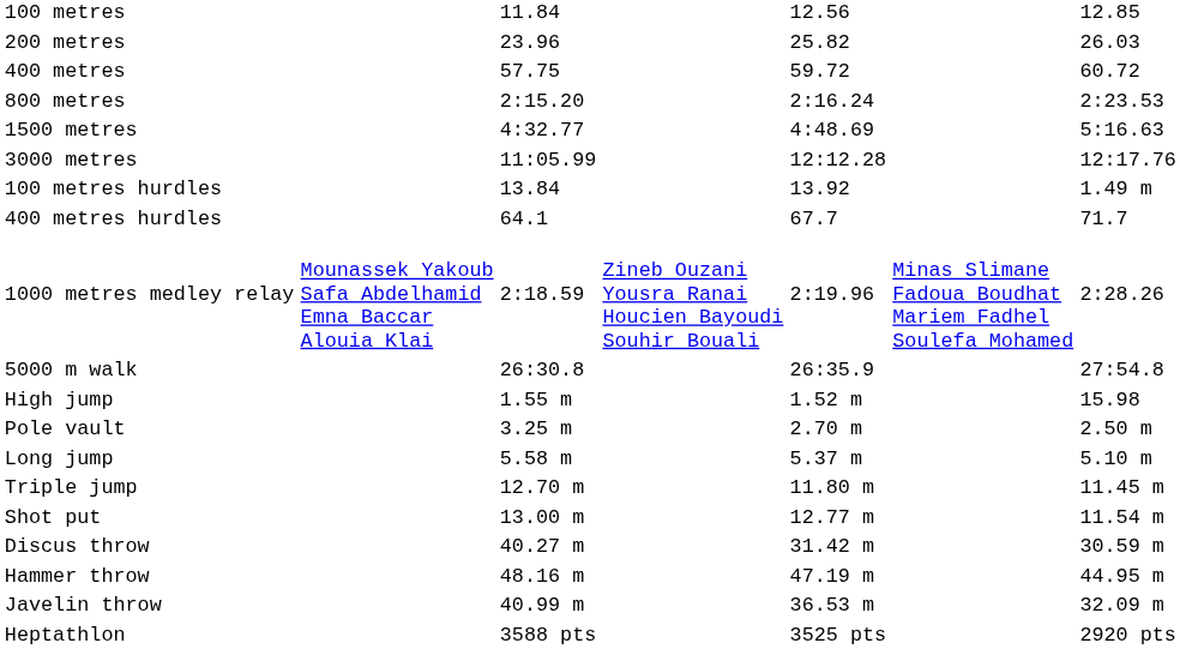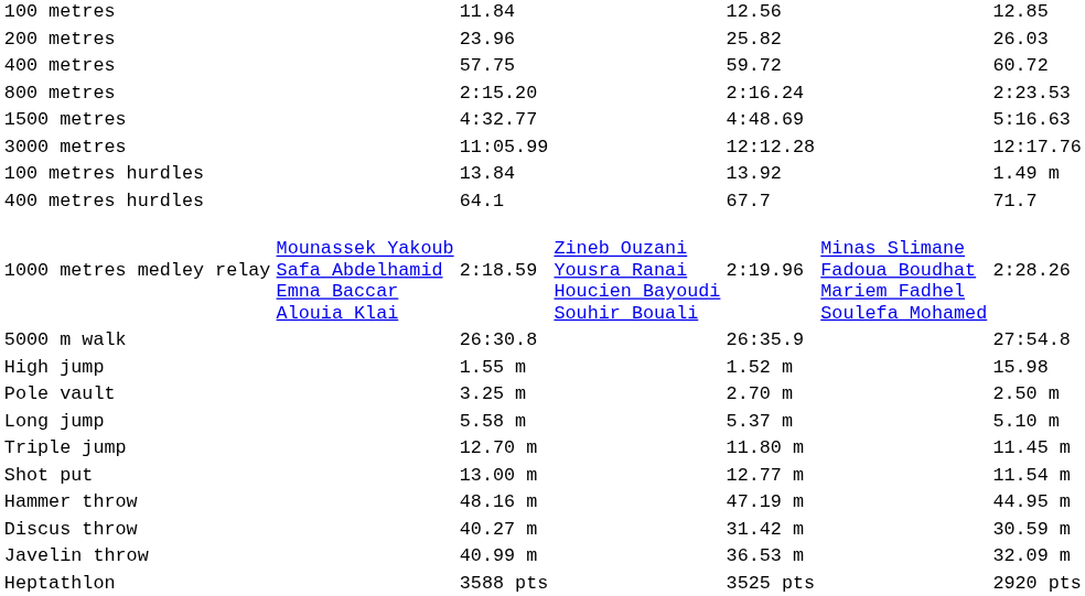 <table>
 <tr>
 <td>100 metres</td>
 <td></td>
 <td>11.84</td>
 <td></td>
 <td>12.56</td>
 <td></td>
 <td>12.85</td>
 </tr>
 <tr>
 <td>200 metres</td>
 <td></td>
 <td>23.96</td>
 <td></td>
 <td>25.82</td>
 <td></td>
 <td>26.03</td>
 </tr>
 <tr>
 <td>400 metres</td>
 <td></td>
 <td>57.75</td>
 <td></td>
 <td>59.72</td>
 <td></td>
 <td>60.72</td>
 </tr>
 <tr>
 <td>800 metres</td>
 <td></td>
 <td>2:15.20</td>
 <td></td>
 <td>2:16.24</td>
 <td></td>
 <td>2:23.53</td>
 </tr>
 <tr>
 <td>1500 metres</td>
 <td></td>
 <td>4:32.77</td>
 <td></td>
 <td>4:48.69</td>
 <td></td>
 <td>5:16.63</td>
 </tr>
 <tr>
 <td>3000 metres</td>
 <td></td>
 <td>11:05.99</td>
 <td></td>
 <td>12:12.28</td>
 <td></td>
 <td>12:17.76</td>
 </tr>
 <tr>
 <td>100 metres hurdles</td>
 <td></td>
 <td>13.84</td>
 <td></td>
 <td>13.92</td>
 <td></td>
 <td>1.49 m</td>
 </tr>
 <tr>
 <td>400 metres hurdles</td>
 <td></td>
 <td>64.1</td>
 <td></td>
 <td>67.7</td>
 <td></td>
 <td>71.7</td>
 </tr>
 <tr>
 <td>1000 metres medley relay</td>
 <td><br><a href='#'>Mounassek Yakoub</a><br><a href='#'>Safa Abdelhamid</a><br><a href='#'>Emna Baccar</a><br><a href='#'>Alouia Klai</a></td>
 <td>2:18.59</td>
 <td><br><a href='#'>Zineb Ouzani</a><br><a href='#'>Yousra Ranai</a><br><a href='#'>Houcien Bayoudi</a><br><a href='#'>Souhir Bouali</a></td>
 <td>2:19.96</td>
 <td><br><a href='#'>Minas Slimane</a><br><a href='#'>Fadoua Boudhat</a><br><a href='#'>Mariem Fadhel</a><br><a href='#'>Soulefa Mohamed</a></td>
 <td>2:28.26</td>
 </tr>
 <tr>
 <td>5000 m walk</td>
 <td></td>
 <td>26:30.8</td>
 <td></td>
 <td>26:35.9</td>
 <td></td>
 <td>27:54.8</td>
 </tr>
 <tr>
 <td>High jump</td>
 <td></td>
 <td>1.55 m</td>
 <td></td>
 <td>1.52 m</td>
 <td></td>
 <td>15.98</td>
 </tr>
 <tr>
 <td>Pole vault</td>
 <td></td>
 <td>3.25 m</td>
 <td></td>
 <td>2.70 m</td>
 <td></td>
 <td>2.50 m</td>
 </tr>
 <tr>
 <td>Long jump</td>
 <td></td>
 <td>5.58 m</td>
 <td></td>
 <td>5.37 m</td>
 <td></td>
 <td>5.10 m</td>
 </tr>
 <tr>
 <td>Triple jump</td>
 <td></td>
 <td>12.70 m</td>
 <td></td>
 <td>11.80 m</td>
 <td></td>
 <td>11.45 m</td>
 </tr>
 <tr>
 <td>Shot put</td>
 <td></td>
 <td>13.00 m</td>
 <td></td>
 <td>12.77 m</td>
 <td></td>
 <td>11.54 m</td>
 </tr>
 <tr>
+<td>Hammer throw</td>
+<td></td>
+<td>48.16 m</td>
+<td></td>
+<td>47.19 m</td>
+<td></td>
+<td>44.95 m</td>
+</tr>
+<tr>
 <td>Discus throw</td>
 <td></td>
 <td>40.27 m</td>
 <td></td>
 <td>31.42 m</td>
 <td></td>
 <td>30.59 m</td>
-</tr>
-<tr>
-<td>Hammer throw</td>
-<td></td>
-<td>48.16 m</td>
-<td></td>
-<td>47.19 m</td>
-<td></td>
-<td>44.95 m</td>
 </tr>
 <tr>
 <td>Javelin throw</td>
 <td></td>
 <td>40.99 m</td>
 <td></td>
 <td>36.53 m</td>
 <td></td>
 <td>32.09 m</td>
 </tr>
 <tr>
 <td>Heptathlon</td>
 <td></td>
 <td>3588 pts</td>
 <td></td>
 <td>3525 pts</td>
 <td></td>
 <td>2920 pts</td>
 </tr>
 </table>
